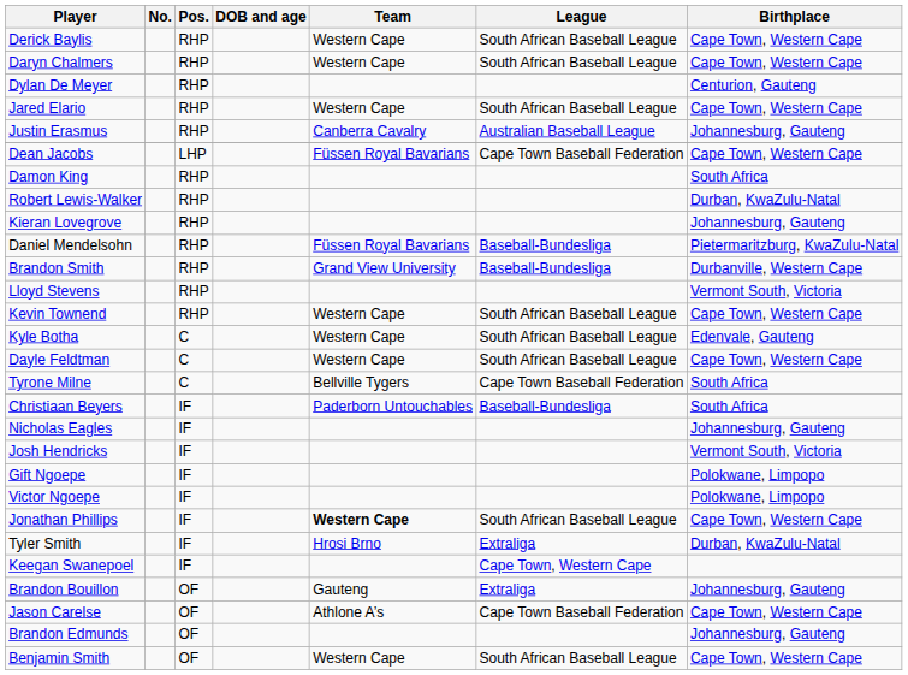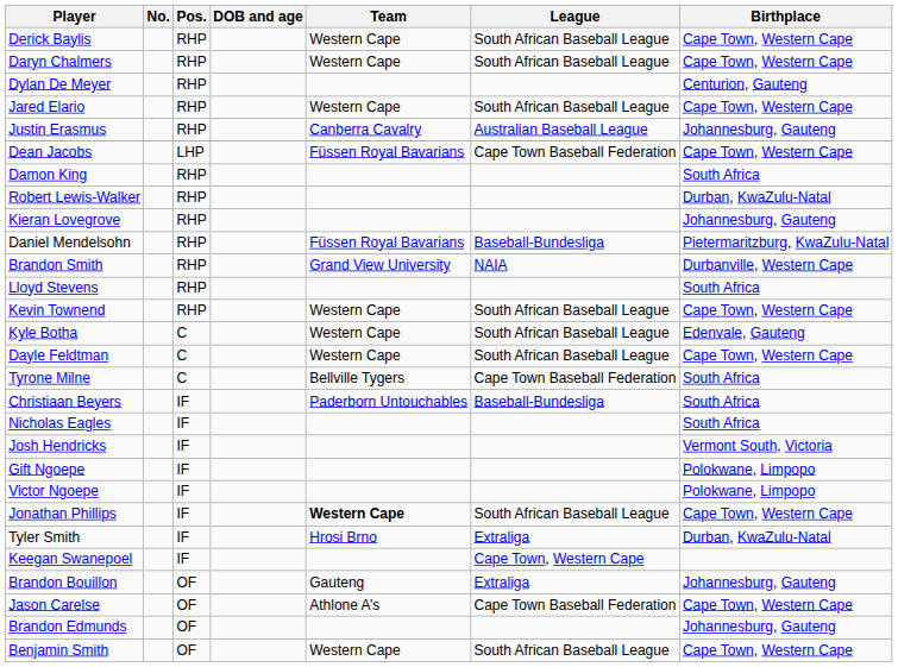 <table class="wikitable sortable" style="white-space:nowrap;">
 <tr>
 <th>Player</th>
 <th>No.</th>
 <th>Pos.</th>
 <th>DOB and age</th>
 <th>Team</th>
 <th>League</th>
 <th>Birthplace</th>
 </tr>
 <tr>
 <td><a href='#'>Derick Baylis</a></td>
 <td></td>
 <td>RHP</td>
 <td></td>
 <td> Western Cape</td>
 <td>South African Baseball League</td>
 <td> <a href='#'>Cape Town</a>, <a href='#'>Western Cape</a></td>
 </tr>
 <tr>
 <td><a href='#'>Daryn Chalmers</a></td>
 <td></td>
 <td>RHP</td>
 <td></td>
 <td> Western Cape</td>
 <td>South African Baseball League</td>
 <td> <a href='#'>Cape Town</a>, <a href='#'>Western Cape</a></td>
 </tr>
 <tr>
 <td><a href='#'>Dylan De Meyer</a></td>
 <td></td>
 <td>RHP</td>
 <td></td>
 <td></td>
 <td></td>
 <td> <a href='#'>Centurion</a>, <a href='#'>Gauteng</a></td>
 </tr>
 <tr>
 <td><a href='#'>Jared Elario</a></td>
 <td></td>
 <td>RHP</td>
 <td></td>
 <td> Western Cape</td>
 <td>South African Baseball League</td>
 <td> <a href='#'>Cape Town</a>, <a href='#'>Western Cape</a></td>
 </tr>
 <tr>
 <td><a href='#'>Justin Erasmus</a></td>
 <td></td>
 <td>RHP</td>
 <td></td>
 <td> <a href='#'>Canberra Cavalry</a></td>
 <td><a href='#'>Australian Baseball League</a></td>
 <td> <a href='#'>Johannesburg</a>, <a href='#'>Gauteng</a></td>
 </tr>
 <tr>
 </tr>
 <tr>
 <td><a href='#'>Dean Jacobs</a></td>
 <td></td>
 <td>LHP</td>
 <td></td>
 <td> <a href='#'>Füssen Royal Bavarians</a></td>
 <td>Cape Town Baseball Federation</td>
 <td> <a href='#'>Cape Town</a>, <a href='#'>Western Cape</a></td>
 </tr>
 <tr>
 <td><a href='#'>Damon King</a></td>
 <td></td>
 <td>RHP</td>
 <td></td>
 <td></td>
 <td></td>
 <td> <a href='#'>South Africa</a></td>
 </tr>
 <tr>
 <td><a href='#'>Robert Lewis-Walker</a></td>
 <td></td>
 <td>RHP</td>
 <td></td>
 <td></td>
 <td></td>
 <td> <a href='#'>Durban</a>, <a href='#'>KwaZulu-Natal</a></td>
 </tr>
 <tr>
 <td><a href='#'>Kieran Lovegrove</a></td>
 <td></td>
 <td>RHP</td>
 <td></td>
 <td></td>
 <td></td>
 <td> <a href='#'>Johannesburg</a>, <a href='#'>Gauteng</a></td>
 </tr>
 <tr>
 <td>Daniel Mendelsohn</td>
 <td></td>
 <td>RHP</td>
 <td></td>
 <td> <a href='#'>Füssen Royal Bavarians</a></td>
 <td><a href='#'>Baseball-Bundesliga</a></td>
 <td> <a href='#'>Pietermaritzburg</a>, <a href='#'>KwaZulu-Natal</a></td>
 </tr>
 <tr>
 <td><a href='#'>Brandon Smith</a></td>
 <td></td>
 <td>RHP</td>
 <td></td>
 <td> <a href='#'>Grand View University</a></td>
-<td><a href='#'>Baseball-Bundesliga</a></td>
+<td><a href='#'>NAIA</a></td>
 <td> <a href='#'>Durbanville</a>, <a href='#'>Western Cape</a></td>
 </tr>
 <tr>
 <td><a href='#'>Lloyd Stevens</a></td>
 <td></td>
 <td>RHP</td>
 <td></td>
 <td></td>
 <td></td>
-<td> <a href='#'>Vermont South</a>, <a href='#'>Victoria</a></td>
+<td> <a href='#'>South Africa</a></td>
 </tr>
 <tr>
 <td><a href='#'>Kevin Townend</a></td>
 <td></td>
 <td>RHP</td>
 <td></td>
 <td> Western Cape</td>
 <td>South African Baseball League</td>
 <td> <a href='#'>Cape Town</a>, <a href='#'>Western Cape</a></td>
 </tr>
 <tr>
 <td><a href='#'>Kyle Botha</a></td>
 <td></td>
 <td>C</td>
 <td></td>
 <td> Western Cape</td>
 <td>South African Baseball League</td>
 <td> <a href='#'>Edenvale</a>, <a href='#'>Gauteng</a></td>
 </tr>
 <tr>
 <td><a href='#'>Dayle Feldtman</a></td>
 <td></td>
 <td>C</td>
 <td></td>
 <td> Western Cape</td>
 <td>South African Baseball League</td>
 <td> <a href='#'>Cape Town</a>, <a href='#'>Western Cape</a></td>
 </tr>
 <tr>
 <td><a href='#'>Tyrone Milne</a></td>
 <td></td>
 <td>C</td>
 <td></td>
 <td> Bellville Tygers</td>
 <td>Cape Town Baseball Federation</td>
 <td> <a href='#'>South Africa</a></td>
 </tr>
 <tr>
 <td><a href='#'>Christiaan Beyers</a></td>
 <td></td>
 <td>IF</td>
 <td></td>
 <td> <a href='#'>Paderborn Untouchables</a></td>
 <td><a href='#'>Baseball-Bundesliga</a></td>
 <td> <a href='#'>South Africa</a></td>
 </tr>
 <tr>
 <td><a href='#'>Nicholas Eagles</a></td>
 <td></td>
 <td>IF</td>
 <td></td>
 <td></td>
 <td></td>
-<td> <a href='#'>Johannesburg</a>, <a href='#'>Gauteng</a></td>
+<td> <a href='#'>South Africa</a></td>
 </tr>
 <tr>
 <td><a href='#'>Josh Hendricks</a></td>
 <td></td>
 <td>IF</td>
 <td></td>
 <td></td>
 <td></td>
 <td> <a href='#'>Vermont South</a>, <a href='#'>Victoria</a></td>
 </tr>
 <tr>
 <td><a href='#'>Gift Ngoepe</a></td>
 <td></td>
 <td>IF</td>
 <td></td>
 <td></td>
 <td></td>
 <td> <a href='#'>Polokwane</a>, <a href='#'>Limpopo</a></td>
 </tr>
 <tr>
 <td><a href='#'>Victor Ngoepe</a></td>
 <td></td>
 <td>IF</td>
 <td></td>
 <td></td>
 <td></td>
 <td> <a href='#'>Polokwane</a>, <a href='#'>Limpopo</a></td>
 </tr>
 <tr>
 <td><a href='#'>Jonathan Phillips</a></td>
 <td></td>
 <td>IF</td>
 <td></td>
 <td><strong> Western Cape</strong></td>
 <td>South African Baseball League</td>
 <td> <a href='#'>Cape Town</a>, <a href='#'>Western Cape</a></td>
 </tr>
 <tr>
 <td>Tyler Smith</td>
 <td></td>
 <td>IF</td>
 <td></td>
 <td> <a href='#'>Hrosi Brno</a></td>
 <td><a href='#'>Extraliga</a></td>
 <td> <a href='#'>Durban</a>, <a href='#'>KwaZulu-Natal</a></td>
 </tr>
 <tr>
 <td><a href='#'>Keegan Swanepoel</a></td>
 <td></td>
 <td>IF</td>
 <td></td>
 <td></td>
 <td> <a href='#'>Cape Town</a>, <a href='#'>Western Cape</a></td>
 </tr>
 <tr>
 <td><a href='#'>Brandon Bouillon</a></td>
 <td></td>
 <td>OF</td>
 <td></td>
 <td> Gauteng</td>
 <td><a href='#'>Extraliga</a></td>
 <td> <a href='#'>Johannesburg</a>, <a href='#'>Gauteng</a></td>
 </tr>
 <tr>
 <td><a href='#'>Jason Carelse</a></td>
 <td></td>
 <td>OF</td>
 <td></td>
 <td> Athlone A’s</td>
 <td>Cape Town Baseball Federation</td>
 <td> <a href='#'>Cape Town</a>, <a href='#'>Western Cape</a></td>
 </tr>
 <tr>
 <td><a href='#'>Brandon Edmunds</a></td>
 <td></td>
 <td>OF</td>
 <td></td>
 <td></td>
 <td></td>
 <td> <a href='#'>Johannesburg</a>, <a href='#'>Gauteng</a></td>
 </tr>
 <tr>
 <td><a href='#'>Benjamin Smith</a></td>
 <td></td>
 <td>OF</td>
 <td></td>
 <td> Western Cape</td>
 <td>South African Baseball League</td>
 <td> <a href='#'>Cape Town</a>, <a href='#'>Western Cape</a></td>
 </tr>
 </table>
